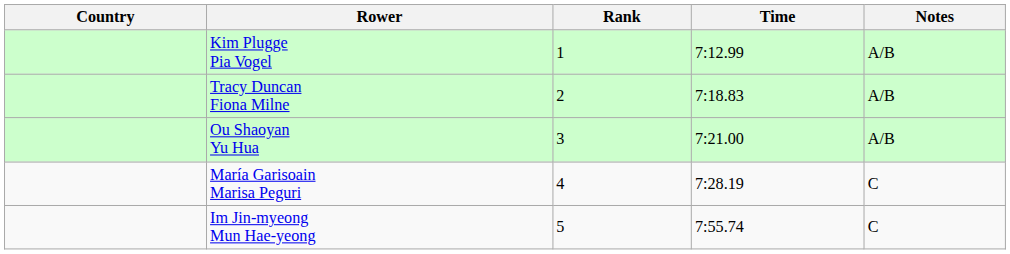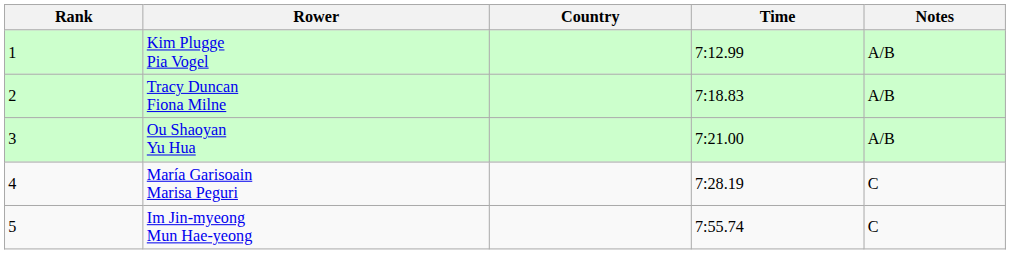 <table class="wikitable sortable" width=50%>
 <tr>
+<th>Rank</th>
+<th>Rower</th>
 <th>Country</th>
-<th>Rower</th>
-<th>Rank</th>
 <th>Time</th>
 <th>Notes</th>
 </tr>
 <tr bgcolor=ccffcc>
+<td>1</td>
+<td><a href='#'>Kim Plugge</a><br><a href='#'>Pia Vogel</a></td>
 <td></td>
-<td><a href='#'>Kim Plugge</a><br><a href='#'>Pia Vogel</a></td>
-<td>1</td>
 <td>7:12.99</td>
 <td>A/B</td>
 </tr>
 <tr bgcolor=ccffcc>
+<td>2</td>
+<td><a href='#'>Tracy Duncan</a><br><a href='#'>Fiona Milne</a></td>
 <td></td>
-<td><a href='#'>Tracy Duncan</a><br><a href='#'>Fiona Milne</a></td>
-<td>2</td>
 <td>7:18.83</td>
 <td>A/B</td>
 </tr>
 <tr bgcolor=ccffcc>
+<td>3</td>
+<td><a href='#'>Ou Shaoyan</a><br><a href='#'>Yu Hua</a></td>
 <td></td>
-<td><a href='#'>Ou Shaoyan</a><br><a href='#'>Yu Hua</a></td>
-<td>3</td>
 <td>7:21.00</td>
 <td>A/B</td>
 </tr>
 <tr>
+<td>4</td>
+<td><a href='#'>María Garisoain</a><br><a href='#'>Marisa Peguri</a></td>
 <td></td>
-<td><a href='#'>María Garisoain</a><br><a href='#'>Marisa Peguri</a></td>
-<td>4</td>
 <td>7:28.19</td>
 <td>C</td>
 </tr>
 <tr>
+<td>5</td>
+<td><a href='#'>Im Jin-myeong</a><br><a href='#'>Mun Hae-yeong</a></td>
 <td></td>
-<td><a href='#'>Im Jin-myeong</a><br><a href='#'>Mun Hae-yeong</a></td>
-<td>5</td>
 <td>7:55.74</td>
 <td>C</td>
 </tr>
 </table>
